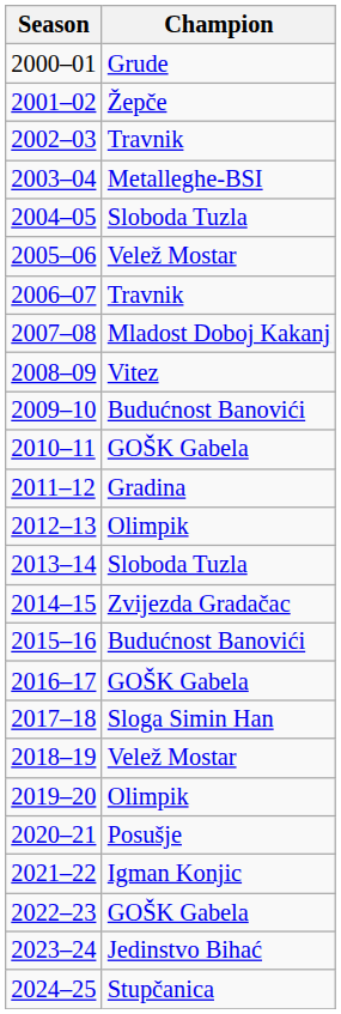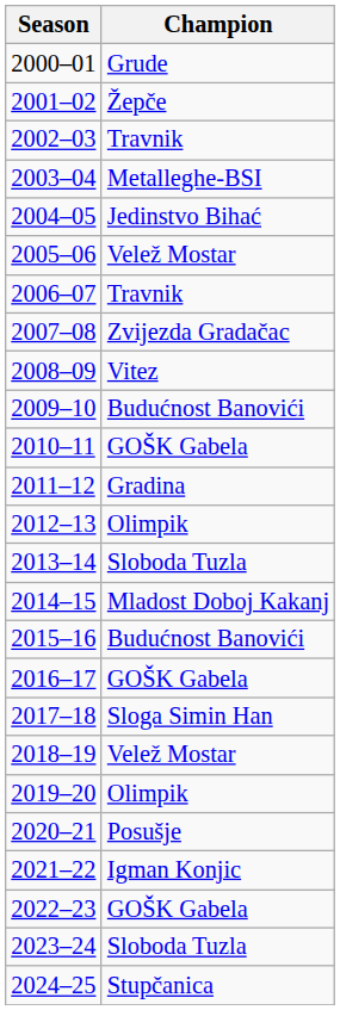 <table class="wikitable">
 <tr>
 <th>Season</th>
 <th>Champion</th>
 </tr>
 <tr>
 <td>2000–01</td>
 <td><a href='#'>Grude</a></td>
 </tr>
 <tr>
 <td><a href='#'>2001–02</a></td>
 <td><a href='#'>Žepče</a></td>
 </tr>
 <tr>
 <td><a href='#'>2002–03</a></td>
 <td><a href='#'>Travnik</a></td>
 </tr>
 <tr>
 <td><a href='#'>2003–04</a></td>
 <td><a href='#'>Metalleghe-BSI</a></td>
 </tr>
 <tr>
 <td><a href='#'>2004–05</a></td>
-<td><a href='#'>Sloboda Tuzla</a></td>
+<td><a href='#'>Jedinstvo Bihać</a></td>
 </tr>
 <tr>
 <td><a href='#'>2005–06</a></td>
 <td><a href='#'>Velež Mostar</a></td>
 </tr>
 <tr>
 <td><a href='#'>2006–07</a></td>
 <td><a href='#'>Travnik</a></td>
 </tr>
 <tr>
 <td><a href='#'>2007–08</a></td>
-<td><a href='#'>Mladost Doboj Kakanj</a></td>
+<td><a href='#'>Zvijezda Gradačac</a></td>
 </tr>
 <tr>
 <td><a href='#'>2008–09</a></td>
 <td><a href='#'>Vitez</a></td>
 </tr>
 <tr>
 <td><a href='#'>2009–10</a></td>
 <td><a href='#'>Budućnost Banovići</a></td>
 </tr>
 <tr>
 <td><a href='#'>2010–11</a></td>
 <td><a href='#'>GOŠK Gabela</a></td>
 </tr>
 <tr>
 <td><a href='#'>2011–12</a></td>
 <td><a href='#'>Gradina</a></td>
 </tr>
 <tr>
 <td><a href='#'>2012–13</a></td>
 <td><a href='#'>Olimpik</a></td>
 </tr>
 <tr>
 <td><a href='#'>2013–14</a></td>
 <td><a href='#'>Sloboda Tuzla</a></td>
 </tr>
 <tr>
 <td><a href='#'>2014–15</a></td>
-<td><a href='#'>Zvijezda Gradačac</a></td>
+<td><a href='#'>Mladost Doboj Kakanj</a></td>
 </tr>
 <tr>
 <td><a href='#'>2015–16</a></td>
 <td><a href='#'>Budućnost Banovići</a></td>
 </tr>
 <tr>
 <td><a href='#'>2016–17</a></td>
 <td><a href='#'>GOŠK Gabela</a></td>
 </tr>
 <tr>
 <td><a href='#'>2017–18</a></td>
 <td><a href='#'>Sloga Simin Han</a></td>
 </tr>
 <tr>
 <td><a href='#'>2018–19</a></td>
 <td><a href='#'>Velež Mostar</a></td>
 </tr>
 <tr>
 <td><a href='#'>2019–20</a></td>
 <td><a href='#'>Olimpik</a></td>
 </tr>
 <tr>
 <td><a href='#'>2020–21</a></td>
 <td><a href='#'>Posušje</a></td>
 </tr>
 <tr>
 <td><a href='#'>2021–22</a></td>
 <td><a href='#'>Igman Konjic</a></td>
 </tr>
 <tr>
 <td><a href='#'>2022–23</a></td>
 <td><a href='#'>GOŠK Gabela</a></td>
 </tr>
 <tr>
 <td><a href='#'>2023–24</a></td>
-<td><a href='#'>Jedinstvo Bihać</a></td>
+<td><a href='#'>Sloboda Tuzla</a></td>
 </tr>
 <tr>
 <td><a href='#'>2024–25</a></td>
 <td><a href='#'>Stupčanica</a></td>
 </tr>
 </table>
